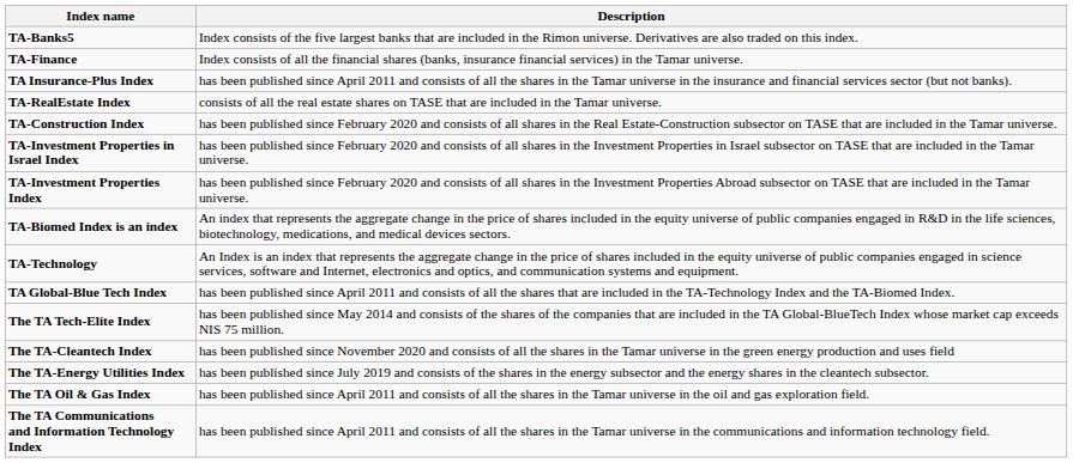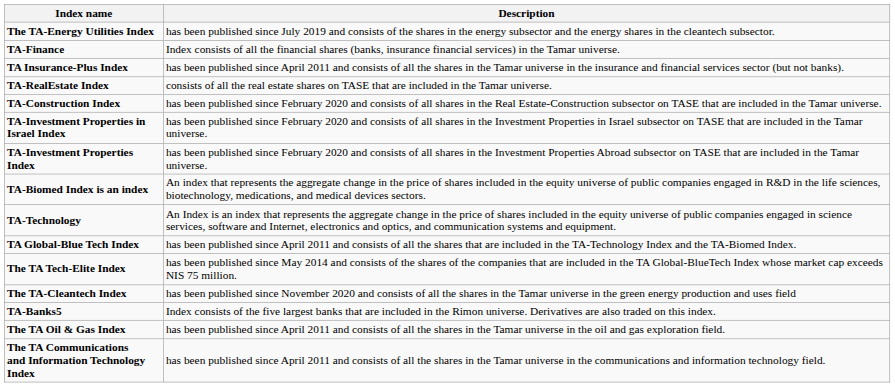 <table class="wikitable sortable mw-collapsible">
 <tr>
 <th>Index name</th>
 <th>Description</th>
 </tr>
 <tr>
-<td><strong>TA-Banks5</strong></td>
-<td>Index consists of the five largest banks that are included in the Rimon universe. Derivatives are also traded on this index.</td>
+<td><strong>The TA-Energy Utilities Index</strong></td>
+<td>has been published since July 2019 and consists of the shares in the energy subsector and the energy shares in the cleantech subsector.</td>
 </tr>
 <tr>
 <td><strong>TA-Finance</strong></td>
 <td>Index consists of all the financial shares (banks, insurance financial services) in the Tamar universe.</td>
 </tr>
 <tr>
 <td><strong>TA Insurance-Plus Index</strong></td>
 <td>has been published since April 2011 and consists of all the shares in the Tamar universe in the insurance and financial services sector (but not banks).</td>
 </tr>
 <tr>
 <td><strong>TA-RealEstate Index</strong></td>
 <td>consists of all the real estate shares on TASE that are included in the Tamar universe.</td>
 </tr>
 <tr>
 <td><strong>TA-Construction Index</strong></td>
 <td>has been published since February 2020 and consists of all shares in the Real Estate-Construction subsector on TASE that are included in the Tamar universe.</td>
 </tr>
 <tr>
 <td><strong>TA-Investment Properties in Israel Index</strong></td>
 <td>has been published since February 2020 and consists of all shares in the Investment Properties in Israel subsector on TASE that are included in the Tamar universe.</td>
 </tr>
 <tr>
 <td><strong>TA-Investment Properties  Index</strong></td>
 <td>has been published since February 2020 and consists of all shares in the Investment Properties Abroad subsector on TASE that are included in the Tamar universe.</td>
 </tr>
 <tr>
 <td><strong>TA-Biomed Index is an index</strong></td>
 <td>An index that represents the aggregate change in the price of shares included in the equity universe of public companies engaged in R&D in the life sciences, biotechnology, medications, and medical devices sectors.</td>
 </tr>
 <tr>
 <td><strong>TA-Technology</strong></td>
 <td>An Index is an index that represents the aggregate change in the price of shares included in the equity universe of public companies engaged in science services, software and Internet, electronics and optics, and communication systems and equipment.</td>
 </tr>
 <tr>
 <td><strong>TA Global-Blue Tech Index</strong></td>
 <td>has been published since April 2011 and consists of all the shares that are included in the TA-Technology Index and the TA-Biomed Index.</td>
 </tr>
 <tr>
 <td><strong>The TA Tech-Elite Index</strong></td>
 <td>has been published since May 2014 and consists of the shares of the companies that are included in the TA Global-BlueTech Index whose market cap exceeds NIS 75 million.</td>
 </tr>
 <tr>
 <td><strong>The TA-Cleantech Index</strong></td>
 <td>has been published since November 2020 and consists of all the shares in the Tamar universe in the green energy production and uses field</td>
 </tr>
 <tr>
-<td><strong>The TA-Energy Utilities Index</strong></td>
-<td>has been published since July 2019 and consists of the shares in the energy subsector and the energy shares in the cleantech subsector.</td>
+<td><strong>TA-Banks5</strong></td>
+<td>Index consists of the five largest banks that are included in the Rimon universe. Derivatives are also traded on this index.</td>
 </tr>
 <tr>
 <td><strong>The TA Oil & Gas Index</strong></td>
 <td>has been published since April 2011 and consists of all the shares in the Tamar universe in the oil and gas exploration field.</td>
 </tr>
 <tr>
 <td><strong>The TA Communications</strong><br><strong>and Information Technology Index</strong></td>
 <td>has been published since April 2011 and consists of all the shares in the Tamar universe in the communications and information technology field.</td>
 </tr>
 </table>
